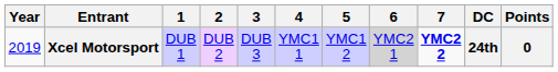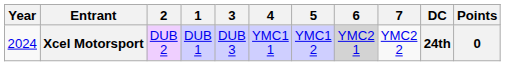 <table class="wikitable" style="text-align:center; font-size:85%;">
 <tr>
 <th scope="col">Year</th>
 <th scope="col">Entrant</th>
+<th scope="col">2</th>
 <th scope="col">1</th>
-<th scope="col">2</th>
 <th scope="col">3</th>
 <th scope="col">4</th>
 <th scope="col">5</th>
 <th scope="col">6</th>
 <th scope="col">7</th>
 <th scope="col">DC</th>
 <th scope="col">Points</th>
 </tr>
 <tr>
-<td scope="row"><a href='#'>2019</a></td>
+<td scope="row"><a href='#'>2024</a></td>
 <th>Xcel Motorsport</th>
+<td style="background:#EFCFFF;"><a href='#'>DUB<br>2</a><br></td>
 <td style="background:#CFCFFF;"><a href='#'>DUB<br>1</a><br></td>
-<td style="background:#EFCFFF;"><a href='#'>DUB<br>2</a><br></td>
 <td style="background:#CFCFFF;"><a href='#'>DUB<br>3</a><br></td>
 <td style="background:#CFCFFF;"><a href='#'>YMC1<br>1</a><br></td>
 <td style="background:#CFCFFF;"><a href='#'>YMC1<br>2</a><br></td>
 <td style="background: lightgrey;"><a href='#'>YMC2<br>1</a></td>
-<td><strong><a href='#'>YMC2<br>2</a></strong></td>
+<td><a href='#'>YMC2<br>2</a></td>
 <th>24th</th>
 <th>0</th>
 </tr>
 </table>
